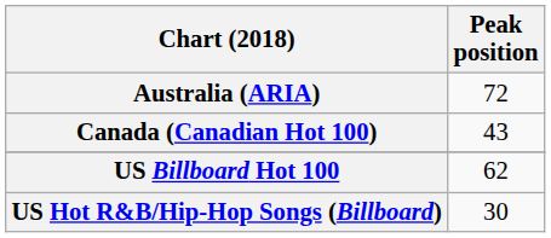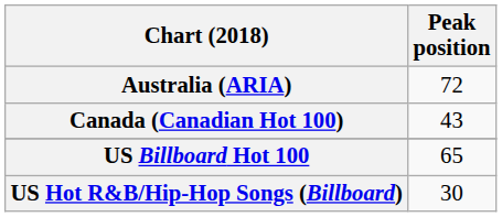 <table class="wikitable sortable plainrowheaders" style="text-align:center">
 <tr>
 <th scope="col">Chart (2018)</th>
 <th scope="col">Peak<br>position</th>
 </tr>
 <tr>
 <th scope="row">Australia (<a href='#'>ARIA</a>)</th>
 <td style="text-align:center;">72</td>
 </tr>
 <tr>
 <th scope="row">Canada (<a href='#'>Canadian Hot 100</a>)</th>
 <td style="text-align:center;">43</td>
 </tr>
 <tr>
 </tr>
 <tr>
 </tr>
 <tr>
 </tr>
 <tr>
 <th scope="row">US <a href='#'><em>Billboard</em> Hot 100</a></th>
-<td style="text-align:center;">62</td>
+<td style="text-align:center;">65</td>
 </tr>
 <tr>
 <th scope="row">US <a href='#'>Hot R&B/Hip-Hop Songs</a> (<em><a href='#'>Billboard</a></em>)</th>
 <td style="text-align:center;">30</td>
 </tr>
 </table>
